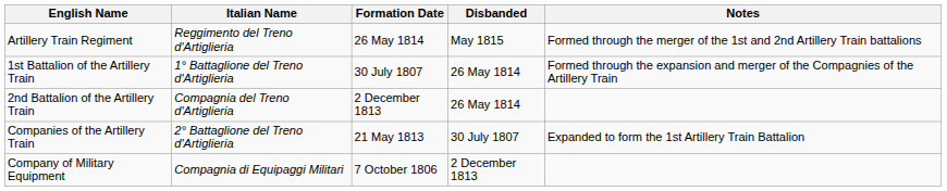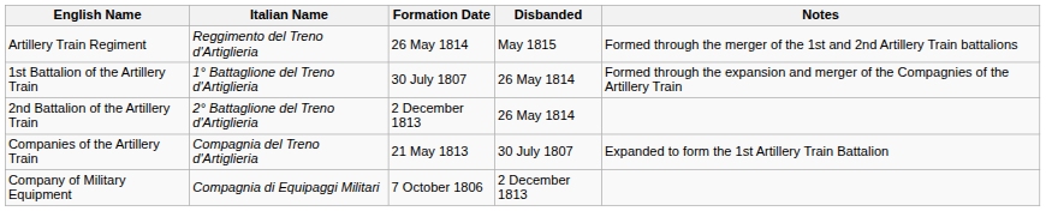 <table class="wikitable sortable">
 <tr>
 <th>English Name</th>
 <th>Italian Name</th>
 <th>Formation Date</th>
 <th>Disbanded</th>
 <th>Notes</th>
 </tr>
 <tr>
 <td>Artillery Train Regiment</td>
 <td><em>Reggimento del Treno d'Artiglieria</em></td>
 <td>26 May 1814</td>
 <td>May 1815</td>
 <td>Formed through the merger of the 1st and 2nd Artillery Train battalions</td>
 </tr>
 <tr>
 <td>1st Battalion of the Artillery Train</td>
 <td><em>1° Battaglione del Treno d'Artiglieria</em></td>
 <td>30 July 1807</td>
 <td>26 May 1814</td>
 <td>Formed through the expansion and merger of the Compagnies of the Artillery Train</td>
 </tr>
 <tr>
 <td>2nd Battalion of the Artillery Train</td>
-<td><em>Compagnia del Treno d'Artiglieria</em></td>
+<td><em>2° Battaglione del Treno d'Artiglieria</em></td>
 <td>2 December 1813</td>
 <td>26 May 1814</td>
 <td></td>
 </tr>
 <tr>
 <td>Companies of the Artillery Train</td>
-<td><em>2° Battaglione del Treno d'Artiglieria</em></td>
+<td><em>Compagnia del Treno d'Artiglieria</em></td>
 <td>21 May 1813</td>
 <td>30 July 1807</td>
 <td>Expanded to form the 1st Artillery Train Battalion</td>
 </tr>
 <tr>
 <td>Company of Military Equipment</td>
 <td><em>Compagnia di Equipaggi Militari</em></td>
 <td>7 October 1806</td>
 <td>2 December 1813</td>
 <td></td>
 </tr>
 </table>
